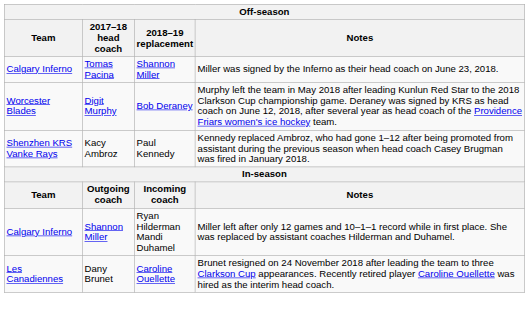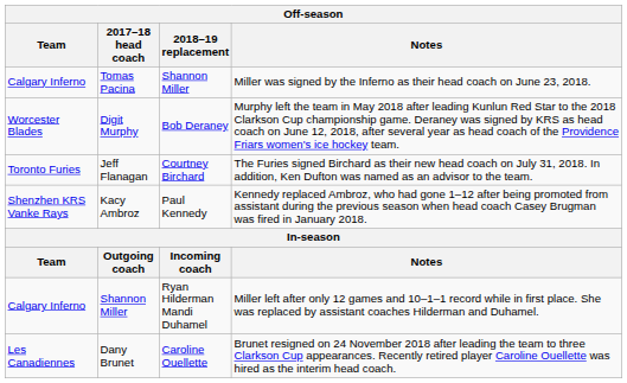 <table class="wikitable">
 <tr>
 <th colspan="4">Off-season</th>
 </tr>
 <tr>
 <th>Team</th>
 <th>2017–18 head coach</th>
 <th>2018–19 replacement</th>
 <th>Notes</th>
 </tr>
 <tr>
 <td><a href='#'>Calgary Inferno</a></td>
 <td><a href='#'>Tomas Pacina</a></td>
 <td><a href='#'>Shannon Miller</a></td>
 <td>Miller was signed by the Inferno as their head coach on June 23, 2018.</td>
 </tr>
 <tr>
 <td><a href='#'>Worcester Blades</a></td>
 <td><a href='#'>Digit Murphy</a></td>
 <td><a href='#'>Bob Deraney</a></td>
 <td>Murphy left the team  in May 2018 after leading Kunlun Red Star to the 2018 Clarkson Cup championship game. Deraney was signed by KRS as head coach on June 12, 2018, after several year as head coach of the <a href='#'>Providence Friars women's ice hockey</a> team.</td>
+</tr>
+<tr>
+<td><a href='#'>Toronto Furies</a></td>
+<td>Jeff Flanagan</td>
+<td><a href='#'>Courtney Birchard</a></td>
+<td>The Furies signed Birchard as their new head coach on July 31, 2018. In addition, Ken Dufton was named as an advisor to the team.</td>
 </tr>
 <tr>
 <td><a href='#'>Shenzhen KRS Vanke Rays</a></td>
 <td>Kacy Ambroz</td>
 <td>Paul Kennedy</td>
 <td>Kennedy replaced Ambroz, who had gone 1–12 after being promoted from assistant during the previous season when head coach Casey Brugman was fired in January 2018.</td>
 </tr>
 <tr>
 <th colspan="4">In-season</th>
 </tr>
 <tr>
 <th style="width:15%;">Team</th>
 <th style="width:10%;">Outgoing coach</th>
 <th style="width:10%;">Incoming coach</th>
 <th>Notes</th>
 </tr>
 <tr>
 <td><a href='#'>Calgary Inferno</a></td>
 <td><a href='#'>Shannon Miller</a></td>
 <td>Ryan Hilderman<br>Mandi Duhamel</td>
 <td>Miller left after only 12 games and 10–1–1 record while in first place. She was replaced by assistant coaches Hilderman and Duhamel.</td>
 </tr>
 <tr>
 <td><a href='#'>Les Canadiennes</a></td>
 <td>Dany Brunet</td>
 <td><a href='#'>Caroline Ouellette</a></td>
 <td>Brunet resigned on 24 November 2018 after leading the team to three <a href='#'>Clarkson Cup</a> appearances. Recently retired player <a href='#'>Caroline Ouellette</a> was hired as the interim head coach.</td>
 </tr>
 </table>
